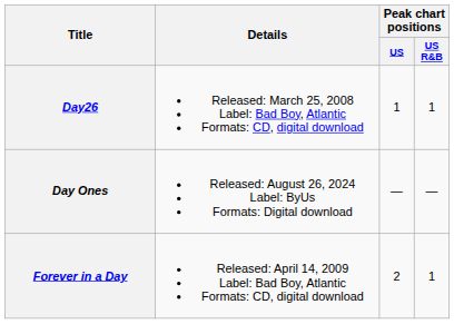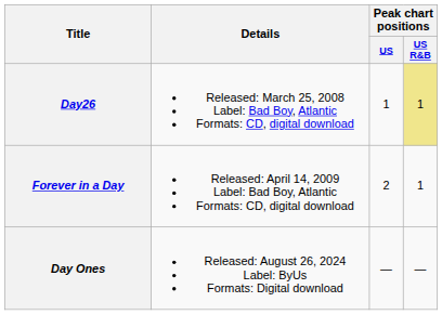 <table class="wikitable plainrowheaders" style="text-align:center;" border="1">
 <tr>
 <th rowspan="2" style="width:12em;">Title</th>
 <th rowspan="2" style="width:18em;">Details</th>
 <th colspan="2">Peak chart<br>positions</th>
 </tr>
 <tr style="font-size:smaller;">
 <th width="40"><a href='#'>US</a><br></th>
 <th width="40"><a href='#'>US<br>R&B</a><br></th>
 </tr>
 <tr>
 <th scope="row"><em><a href='#'>Day26</a></em></th>
 <td><br><ul><li>Released: March 25, 2008</li><li>Label: <a href='#'>Bad Boy</a>, <a href='#'>Atlantic</a></li><li>Formats: <a href='#'>CD</a>, <a href='#'>digital download</a></li></ul></td>
 <td>1</td>
+<td style="background: khaki;">1</td>
+</tr>
+<tr>
+<th scope="row"><em><a href='#'>Forever in a Day</a></em></th>
+<td><br><ul><li>Released: April 14, 2009</li><li>Label: Bad Boy, Atlantic</li><li>Formats: CD, digital download</li></ul></td>
+<td>2</td>
 <td>1</td>
 </tr>
 <tr>
 <th scope="row"><em>Day Ones</em></th>
 <td><br><ul><li>Released: August 26, 2024</li><li>Label: ByUs</li><li>Formats: Digital download</li></ul></td>
 <td>—</td>
 <td>—</td>
 </tr>
-<tr>
-<th scope="row"><em><a href='#'>Forever in a Day</a></em></th>
-<td><br><ul><li>Released: April 14, 2009</li><li>Label: Bad Boy, Atlantic</li><li>Formats: CD, digital download</li></ul></td>
-<td>2</td>
-<td>1</td>
-</tr>
 </table>
